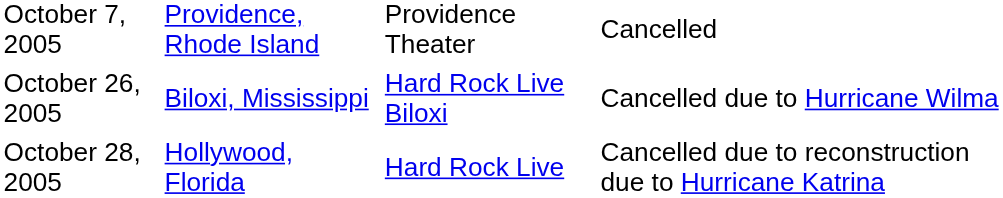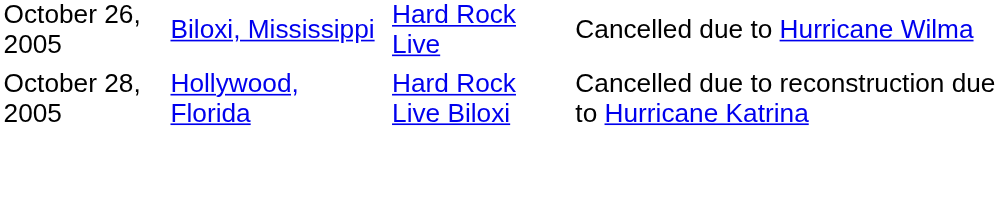 <table cellpadding="2" style="border: 0px solid darkgray;">
 <tr>
 <th width="150"></th>
 <th width="200"></th>
 <th width="200"></th>
 <th width="500"></th>
 </tr>
-<tr border="0">
-<td>October 7, 2005</td>
-<td><a href='#'>Providence, Rhode Island</a></td>
-<td>Providence Theater</td>
-<td>Cancelled</td>
-</tr>
 <tr>
 <td>October 26, 2005</td>
 <td><a href='#'>Biloxi, Mississippi</a></td>
-<td><a href='#'>Hard Rock Live Biloxi</a></td>
+<td><a href='#'>Hard Rock Live</a></td>
 <td>Cancelled due to <a href='#'>Hurricane Wilma</a></td>
 </tr>
 <tr>
 <td>October 28, 2005</td>
 <td><a href='#'>Hollywood, Florida</a></td>
-<td><a href='#'>Hard Rock Live</a></td>
+<td><a href='#'>Hard Rock Live Biloxi</a></td>
 <td>Cancelled due to reconstruction due to <a href='#'>Hurricane Katrina</a></td>
 </tr>
 </table>
